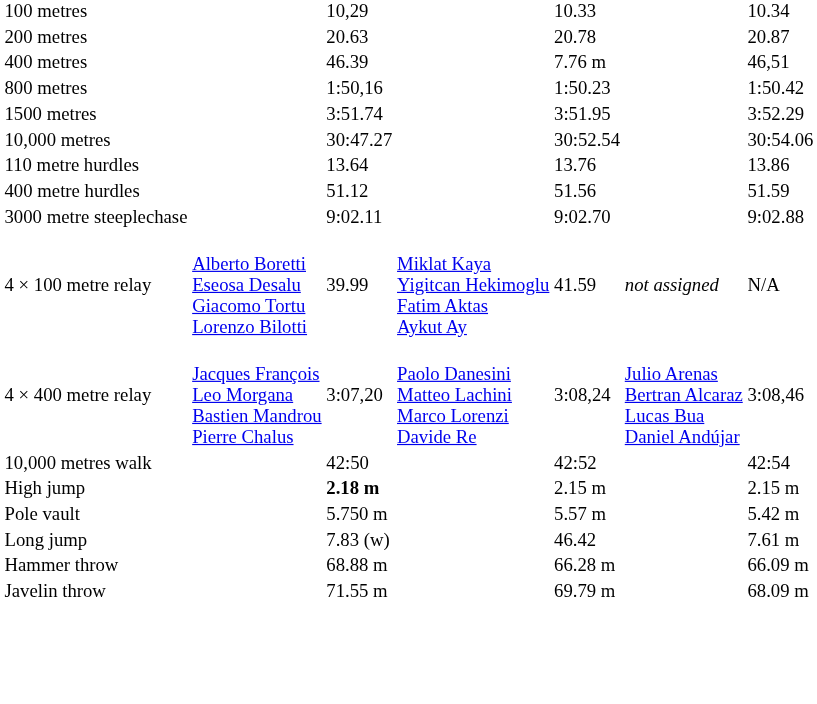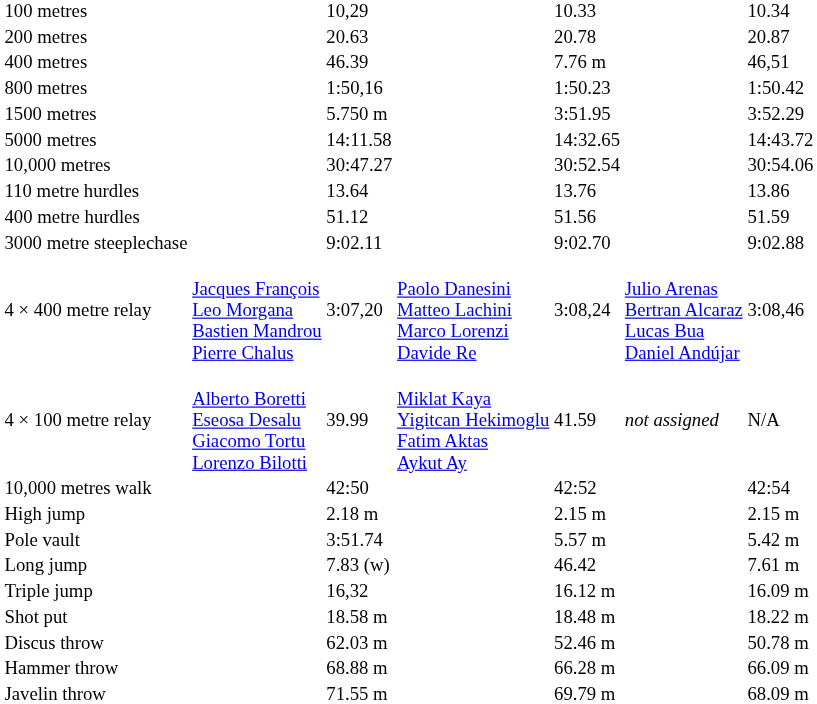 <table>
 <tr>
 <td>100 metres</td>
 <td></td>
 <td>10,29</td>
 <td></td>
 <td>10.33</td>
 <td></td>
 <td>10.34</td>
 </tr>
 <tr>
 <td>200 metres</td>
 <td></td>
 <td>20.63</td>
 <td></td>
 <td>20.78</td>
 <td></td>
 <td>20.87</td>
 </tr>
 <tr>
 <td>400 metres</td>
 <td></td>
 <td>46.39</td>
 <td></td>
 <td>7.76 m</td>
 <td></td>
 <td>46,51</td>
 </tr>
 <tr>
 <td>800 metres</td>
 <td></td>
 <td>1:50,16</td>
 <td></td>
 <td>1:50.23</td>
 <td></td>
 <td>1:50.42</td>
 </tr>
 <tr>
 <td>1500 metres</td>
 <td></td>
-<td>3:51.74</td>
+<td>5.750 m</td>
 <td></td>
 <td>3:51.95</td>
 <td></td>
 <td>3:52.29</td>
+</tr>
+<tr>
+<td>5000 metres</td>
+<td></td>
+<td>14:11.58</td>
+<td></td>
+<td>14:32.65</td>
+<td></td>
+<td>14:43.72</td>
 </tr>
 <tr>
 <td>10,000 metres</td>
 <td></td>
 <td>30:47.27</td>
 <td></td>
 <td>30:52.54</td>
 <td></td>
 <td>30:54.06</td>
 </tr>
 <tr>
 <td>110 metre hurdles</td>
 <td></td>
 <td>13.64</td>
 <td></td>
 <td>13.76</td>
 <td></td>
 <td>13.86</td>
 </tr>
 <tr>
 <td>400 metre hurdles</td>
 <td></td>
 <td>51.12</td>
 <td></td>
 <td>51.56</td>
 <td></td>
 <td>51.59</td>
 </tr>
 <tr>
 <td>3000 metre steeplechase</td>
 <td></td>
 <td>9:02.11</td>
 <td></td>
 <td>9:02.70</td>
 <td></td>
 <td>9:02.88</td>
 </tr>
 <tr>
+<td>4 × 400 metre relay</td>
+<td><br><a href='#'>Jacques François</a><br><a href='#'>Leo Morgana</a><br><a href='#'>Bastien Mandrou</a><br><a href='#'>Pierre Chalus</a></td>
+<td>3:07,20</td>
+<td><br><a href='#'>Paolo Danesini</a><br><a href='#'>Matteo Lachini</a><br><a href='#'>Marco Lorenzi</a><br><a href='#'>Davide Re</a></td>
+<td>3:08,24</td>
+<td><br><a href='#'>Julio Arenas</a><br><a href='#'>Bertran Alcaraz</a><br><a href='#'>Lucas Bua</a><br><a href='#'>Daniel Andújar</a></td>
+<td>3:08,46</td>
+</tr>
+<tr>
 <td>4 × 100 metre relay</td>
 <td><br><a href='#'>Alberto Boretti</a><br><a href='#'>Eseosa Desalu</a><br><a href='#'>Giacomo Tortu</a><br><a href='#'>Lorenzo Bilotti</a> <br></td>
 <td>39.99</td>
 <td><br><a href='#'>Miklat Kaya</a><br><a href='#'>Yigitcan Hekimoglu</a><br><a href='#'>Fatim Aktas</a><br><a href='#'>Aykut Ay</a></td>
 <td>41.59</td>
 <td><em>not assigned</em></td>
 <td>N/A</td>
-</tr>
-<tr>
-<td>4 × 400 metre relay</td>
-<td><br><a href='#'>Jacques François</a><br><a href='#'>Leo Morgana</a><br><a href='#'>Bastien Mandrou</a><br><a href='#'>Pierre Chalus</a></td>
-<td>3:07,20</td>
-<td><br><a href='#'>Paolo Danesini</a><br><a href='#'>Matteo Lachini</a><br><a href='#'>Marco Lorenzi</a><br><a href='#'>Davide Re</a></td>
-<td>3:08,24</td>
-<td><br><a href='#'>Julio Arenas</a><br><a href='#'>Bertran Alcaraz</a><br><a href='#'>Lucas Bua</a><br><a href='#'>Daniel Andújar</a></td>
-<td>3:08,46</td>
 </tr>
 <tr>
 <td>10,000 metres walk</td>
 <td></td>
 <td>42:50</td>
 <td></td>
 <td>42:52</td>
 <td></td>
 <td>42:54</td>
 </tr>
 <tr>
 <td>High jump</td>
 <td></td>
-<td><strong>2.18 m</strong></td>
+<td>2.18 m</td>
 <td></td>
 <td>2.15 m</td>
 <td></td>
 <td>2.15 m</td>
 </tr>
 <tr>
 <td>Pole vault</td>
 <td></td>
-<td>5.750 m</td>
+<td>3:51.74</td>
 <td></td>
 <td>5.57 m</td>
 <td></td>
 <td>5.42 m</td>
 </tr>
 <tr>
 <td>Long jump</td>
 <td></td>
 <td>7.83 (w)</td>
 <td></td>
 <td>46.42</td>
 <td></td>
 <td>7.61 m</td>
+</tr>
+<tr>
+<td>Triple jump</td>
+<td></td>
+<td>16,32</td>
+<td></td>
+<td>16.12  m</td>
+<td></td>
+<td>16.09 m</td>
+</tr>
+<tr>
+<td>Shot put</td>
+<td></td>
+<td>18.58 m</td>
+<td></td>
+<td>18.48 m</td>
+<td></td>
+<td>18.22 m</td>
+</tr>
+<tr>
+<td>Discus throw</td>
+<td></td>
+<td>62.03 m</td>
+<td></td>
+<td>52.46 m</td>
+<td></td>
+<td>50.78 m</td>
 </tr>
 <tr>
 <td>Hammer throw</td>
 <td></td>
 <td>68.88 m</td>
 <td></td>
 <td>66.28 m</td>
 <td></td>
 <td>66.09 m</td>
 </tr>
 <tr>
 <td>Javelin throw</td>
 <td></td>
 <td>71.55 m</td>
 <td></td>
 <td>69.79 m</td>
 <td></td>
 <td>68.09 m</td>
 </tr>
 </table>
